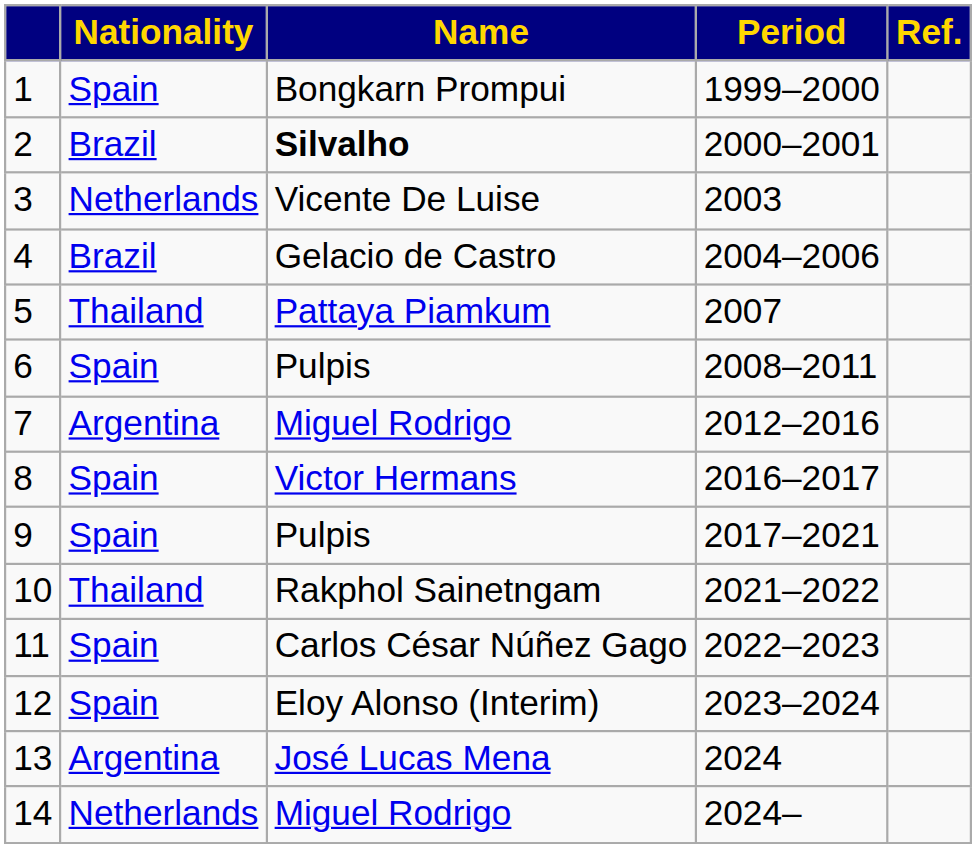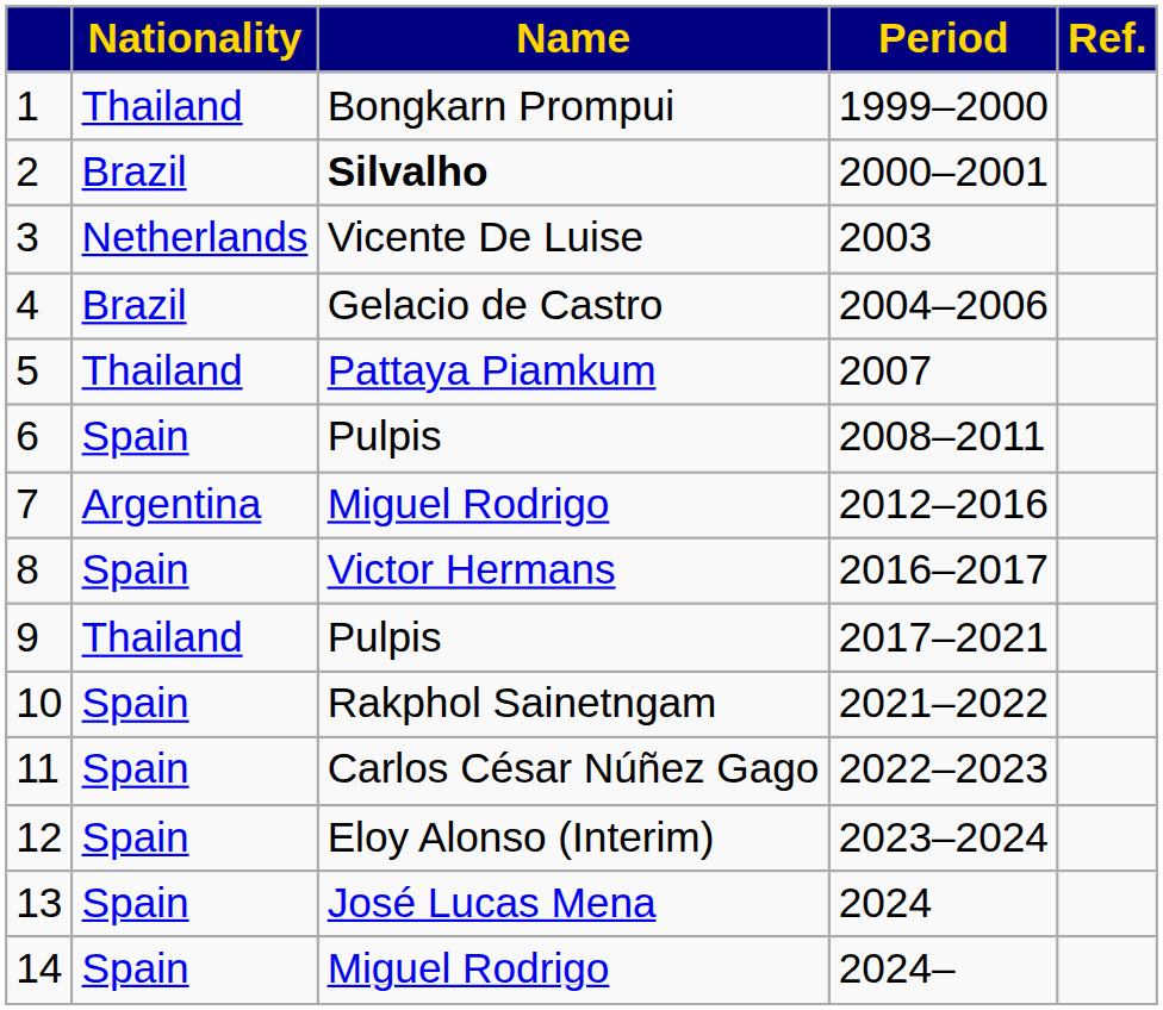 <table class="wikitable" ">
 <tr style="color:gold;">
 <th style="background:#000080;"></th>
 <th style="background:#000080;">Nationality</th>
 <th style="background:#000080;">Name</th>
 <th style="background:#000080;">Period</th>
 <th style="background:#000080;">Ref.</th>
 </tr>
 <tr>
 <td>1</td>
-<td> <a href='#'>Spain</a></td>
+<td> <a href='#'>Thailand</a></td>
 <td>Bongkarn Prompui</td>
 <td>1999–2000</td>
 <td></td>
 </tr>
 <tr>
 <td>2</td>
 <td> <a href='#'>Brazil</a></td>
 <td><strong>Silvalho</strong></td>
 <td>2000–2001</td>
 <td></td>
 </tr>
 <tr>
 <td>3</td>
 <td> <a href='#'>Netherlands</a></td>
 <td>Vicente De Luise</td>
 <td>2003</td>
 <td></td>
 </tr>
 <tr>
 <td>4</td>
 <td> <a href='#'>Brazil</a></td>
 <td>Gelacio de Castro</td>
 <td>2004–2006</td>
 <td></td>
 </tr>
 <tr>
 <td>5</td>
 <td> <a href='#'>Thailand</a></td>
 <td><a href='#'>Pattaya Piamkum</a></td>
 <td>2007</td>
 <td></td>
 </tr>
 <tr>
 <td>6</td>
 <td> <a href='#'>Spain</a></td>
 <td>Pulpis</td>
 <td>2008–2011</td>
 <td></td>
 </tr>
 <tr>
 <td>7</td>
 <td> <a href='#'>Argentina</a></td>
 <td><a href='#'>Miguel Rodrigo</a></td>
 <td>2012–2016</td>
 <td></td>
 </tr>
 <tr>
 <td>8</td>
 <td> <a href='#'>Spain</a></td>
 <td><a href='#'>Victor Hermans</a></td>
 <td>2016–2017</td>
 <td></td>
 </tr>
 <tr>
 <td>9</td>
-<td> <a href='#'>Spain</a></td>
+<td> <a href='#'>Thailand</a></td>
 <td>Pulpis</td>
 <td>2017–2021</td>
 <td></td>
 </tr>
 <tr>
 <td>10</td>
-<td> <a href='#'>Thailand</a></td>
+<td> <a href='#'>Spain</a></td>
 <td>Rakphol Sainetngam</td>
 <td>2021–2022</td>
 <td></td>
 </tr>
 <tr>
 <td>11</td>
 <td> <a href='#'>Spain</a></td>
 <td>Carlos César Núñez Gago</td>
 <td>2022–2023</td>
 <td></td>
 </tr>
 <tr>
 <td>12</td>
 <td> <a href='#'>Spain</a></td>
 <td>Eloy Alonso (Interim)</td>
 <td>2023–2024</td>
 <td></td>
 </tr>
 <tr>
 <td>13</td>
-<td> <a href='#'>Argentina</a></td>
+<td> <a href='#'>Spain</a></td>
 <td><a href='#'>José Lucas Mena</a></td>
 <td>2024</td>
 <td></td>
 </tr>
 <tr>
 <td>14</td>
-<td> <a href='#'>Netherlands</a></td>
+<td> <a href='#'>Spain</a></td>
 <td><a href='#'>Miguel Rodrigo</a></td>
 <td>2024–</td>
 <td></td>
 </tr>
 <tr>
 </tr>
 </table>
